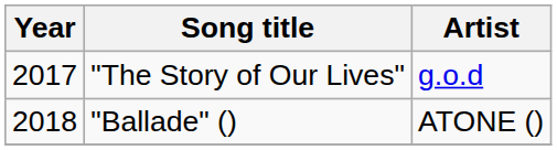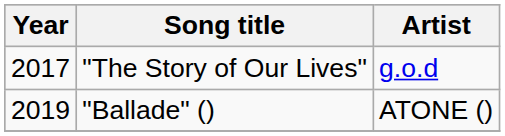 <table class="wikitable sortable">
 <tr>
 <th>Year</th>
 <th>Song title</th>
 <th>Artist</th>
 </tr>
 <tr>
 <td>2017</td>
 <td>"The Story of Our Lives" </td>
 <td><a href='#'>g.o.d</a></td>
 </tr>
 <tr>
-<td>2018</td>
+<td>2019</td>
 <td>"Ballade" () </td>
 <td>ATONE ()</td>
 </tr>
 <tr>
 </tr>
 </table>
